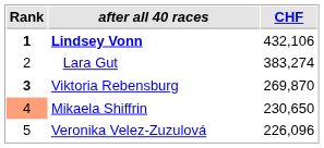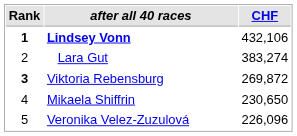 <table cellspacing="1" cellpadding="3" style="border:1px solid #aaa; font-size:86%;">
 <tr style="background:#e4e4e4;">
 <th style="border-bottom:1px solid #aaa; width:10px;">Rank</th>
 <th style="border-bottom:1px solid #aaa; width:200px; white-space:nowrap;"><em>after all 40 races</em> </th>
 <th style="border-bottom:1px solid #aaa; width:40px;"><a href='#'>CHF</a></th>
 </tr>
 <tr>
 <td style="text-align:center;"><strong>1</strong></td>
 <td> <strong><a href='#'>Lindsey Vonn</a> </strong></td>
 <td align="right">432,106</td>
 </tr>
 <tr>
 <td style="text-align:center;">2</td>
 <td>   <a href='#'>Lara Gut</a></td>
 <td align="right">383,274</td>
 </tr>
 <tr>
 <td style="text-align:center;"><strong>3</strong></td>
 <td> <a href='#'>Viktoria Rebensburg</a></td>
-<td align="right">269,870</td>
+<td align="right">269,872</td>
 </tr>
 <tr>
-<td style="background: lightsalmon; text-align:center;">4</td>
+<td style="text-align:center;">4</td>
 <td> <a href='#'>Mikaela Shiffrin</a></td>
 <td align="right">230,650</td>
 </tr>
 <tr>
 <td style="text-align:center;">5</td>
 <td style="white-space: nowrap"> <a href='#'>Veronika Velez-Zuzulová</a></td>
 <td align="right">226,096</td>
 </tr>
 </table>
